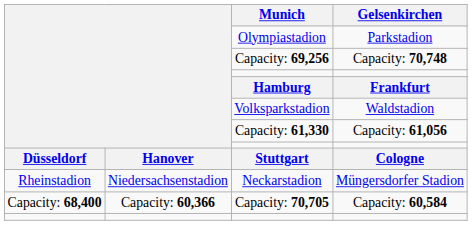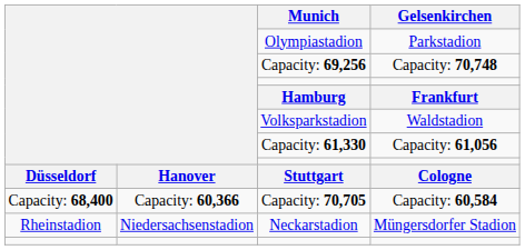 <table class="wikitable" style="text-align:center">
 <tr>
 <th rowspan="8" colspan="2"></th>
 <th><a href='#'>Munich</a></th>
 <th><a href='#'>Gelsenkirchen</a></th>
 </tr>
 <tr>
 <td><a href='#'>Olympiastadion</a></td>
 <td><a href='#'>Parkstadion</a></td>
 </tr>
 <tr>
 <td>Capacity: <strong>69,256</strong></td>
 <td>Capacity: <strong>70,748</strong></td>
 </tr>
 <tr>
 <td></td>
 <td></td>
 </tr>
 <tr>
 <th><a href='#'>Hamburg</a></th>
 <th><a href='#'>Frankfurt</a></th>
 </tr>
 <tr>
 <td><a href='#'>Volksparkstadion</a></td>
 <td><a href='#'>Waldstadion</a></td>
 </tr>
 <tr>
 <td>Capacity: <strong>61,330</strong></td>
 <td>Capacity: <strong>61,056</strong></td>
 </tr>
 <tr>
 <td></td>
 <td></td>
 </tr>
 <tr>
 <th><a href='#'>Düsseldorf</a></th>
 <th><a href='#'>Hanover</a></th>
 <th><a href='#'>Stuttgart</a></th>
 <th><a href='#'>Cologne</a></th>
 </tr>
 <tr>
+<td>Capacity: <strong>68,400</strong></td>
+<td>Capacity: <strong>60,366</strong></td>
+<td>Capacity: <strong>70,705</strong></td>
+<td>Capacity: <strong>60,584</strong></td>
+</tr>
+<tr>
 <td><a href='#'>Rheinstadion</a></td>
 <td><a href='#'>Niedersachsenstadion</a></td>
 <td><a href='#'>Neckarstadion</a></td>
 <td><a href='#'>Müngersdorfer Stadion</a></td>
-</tr>
-<tr>
-<td>Capacity: <strong>68,400</strong></td>
-<td>Capacity: <strong>60,366</strong></td>
-<td>Capacity: <strong>70,705</strong></td>
-<td>Capacity: <strong>60,584</strong></td>
 </tr>
 <tr>
 <td></td>
 <td></td>
 <td></td>
 <td></td>
 </tr>
 </table>
